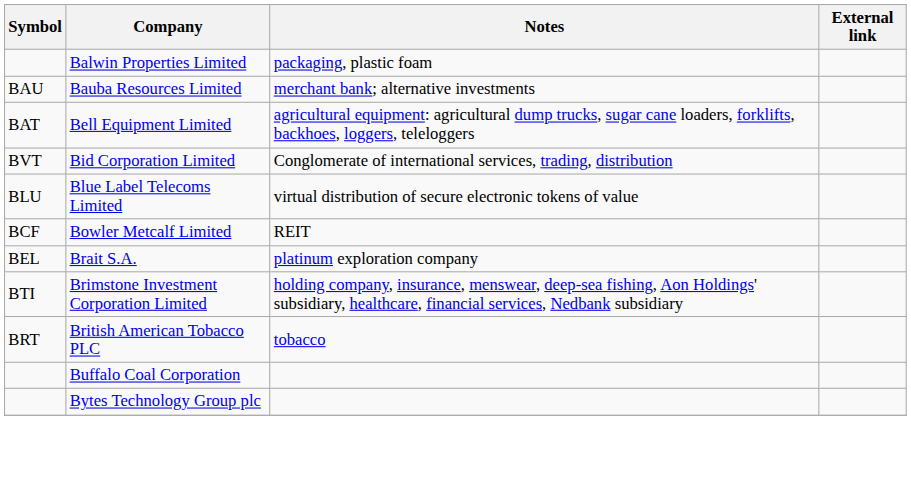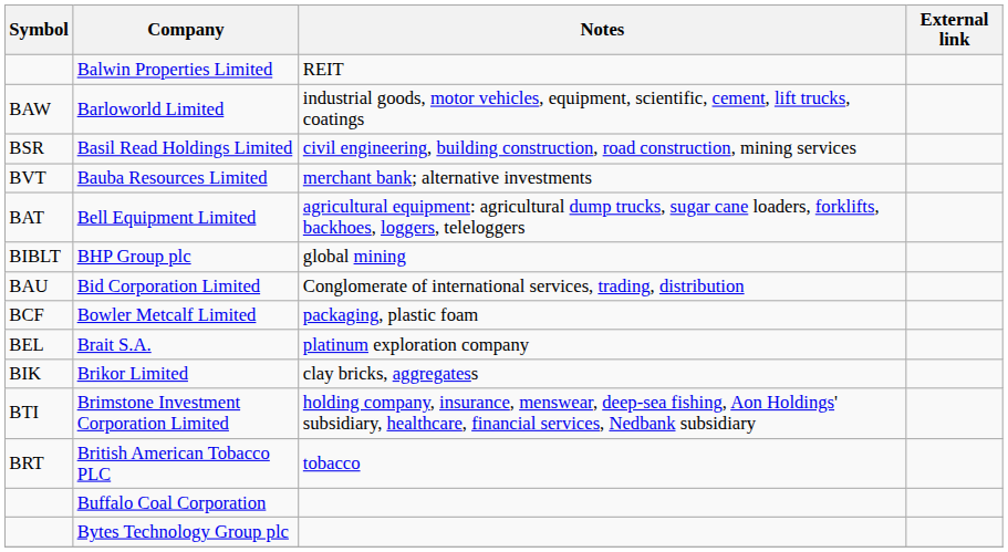 <table class="wikitable sortable">
 <tr>
 <th>Symbol</th>
 <th>Company</th>
 <th>Notes</th>
 <th>External link</th>
 </tr>
 <tr>
 <td></td>
 <td><a href='#'>Balwin Properties Limited</a></td>
-<td><a href='#'>packaging</a>, plastic foam</td>
+<td>REIT</td>
 <td></td>
 </tr>
 <tr>
-<td>BAU</td>
+<td>BAW</td>
+<td><a href='#'>Barloworld Limited</a></td>
+<td>industrial goods, <a href='#'>motor vehicles</a>, equipment, scientific, <a href='#'>cement</a>, <a href='#'>lift trucks</a>, coatings</td>
+<td></td>
+</tr>
+<tr>
+<td>BSR</td>
+<td><a href='#'>Basil Read Holdings Limited</a></td>
+<td><a href='#'>civil engineering</a>, <a href='#'>building construction</a>, <a href='#'>road construction</a>, mining services</td>
+<td></td>
+</tr>
+<tr>
+<td>BVT</td>
 <td><a href='#'>Bauba Resources Limited</a></td>
 <td><a href='#'>merchant bank</a>; alternative investments</td>
 <td></td>
 </tr>
 <tr>
 <td>BAT</td>
 <td><a href='#'>Bell Equipment Limited</a></td>
 <td><a href='#'>agricultural equipment</a>: agricultural <a href='#'>dump trucks</a>, <a href='#'>sugar cane</a> loaders, <a href='#'>forklifts</a>, <a href='#'>backhoes</a>, <a href='#'>loggers</a>, teleloggers</td>
 <td></td>
 </tr>
 <tr>
-<td>BVT</td>
+<td>BIBLT</td>
+<td><a href='#'>BHP Group plc</a></td>
+<td>global <a href='#'>mining</a></td>
+<td></td>
+</tr>
+<tr>
+<td>BAU</td>
 <td><a href='#'>Bid Corporation Limited</a></td>
 <td>Conglomerate of international services, <a href='#'>trading</a>, <a href='#'>distribution</a></td>
 <td></td>
 </tr>
 <tr>
-<td>BLU</td>
-<td><a href='#'>Blue Label Telecoms Limited</a></td>
-<td>virtual distribution of secure electronic tokens of value</td>
-<td></td>
-</tr>
-<tr>
 <td>BCF</td>
 <td><a href='#'>Bowler Metcalf Limited</a></td>
-<td>REIT</td>
+<td><a href='#'>packaging</a>, plastic foam</td>
 <td></td>
 </tr>
 <tr>
 <td>BEL</td>
 <td><a href='#'>Brait S.A.</a></td>
 <td><a href='#'>platinum</a> exploration company</td>
+<td></td>
+</tr>
+<tr>
+<td>BIK</td>
+<td><a href='#'>Brikor Limited</a></td>
+<td>clay bricks, <a href='#'>aggregates</a>s</td>
 <td></td>
 </tr>
 <tr>
 <td>BTI</td>
 <td><a href='#'>Brimstone Investment Corporation Limited</a></td>
 <td><a href='#'>holding company</a>, <a href='#'>insurance</a>, <a href='#'>menswear</a>, <a href='#'>deep-sea fishing</a>, <a href='#'>Aon Holdings</a>' subsidiary, <a href='#'>healthcare</a>, <a href='#'>financial services</a>, <a href='#'>Nedbank</a> subsidiary</td>
 <td></td>
 </tr>
 <tr>
 <td>BRT</td>
 <td><a href='#'>British American Tobacco PLC</a></td>
 <td><a href='#'>tobacco</a></td>
 <td></td>
 </tr>
 <tr>
 <td></td>
 <td><a href='#'>Buffalo Coal Corporation</a></td>
 <td></td>
 <td></td>
 </tr>
 <tr>
 <td></td>
 <td><a href='#'>Bytes Technology Group plc</a></td>
 <td></td>
 <td></td>
 </tr>
 <tr>
 </tr>
 </table>
